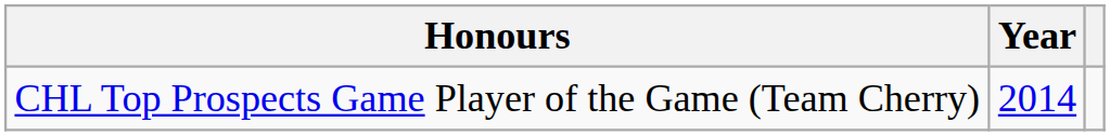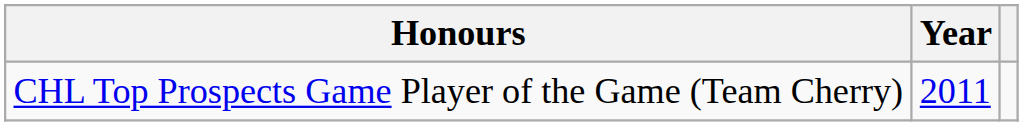 <table class="wikitable">
 <tr>
 <th>Honours</th>
 <th>Year</th>
 <th></th>
 </tr>
 <tr>
 <td><a href='#'>CHL Top Prospects Game</a> Player of the Game (Team Cherry)</td>
-<td><a href='#'>2014</a></td>
+<td><a href='#'>2011</a></td>
 <td></td>
 </tr>
 </table>
